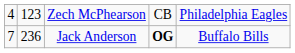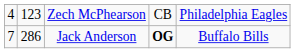 <table class="wikitable" style="text-align:center">
 <tr>
 <td>4</td>
 <td>123</td>
 <td><a href='#'>Zech McPhearson</a></td>
 <td>CB</td>
 <td><a href='#'>Philadelphia Eagles</a></td>
 </tr>
 <tr>
 <td>7</td>
-<td>236</td>
+<td>286</td>
 <td><a href='#'>Jack Anderson</a></td>
 <td><strong>OG</strong></td>
 <td><a href='#'>Buffalo Bills</a></td>
 </tr>
 </table>
